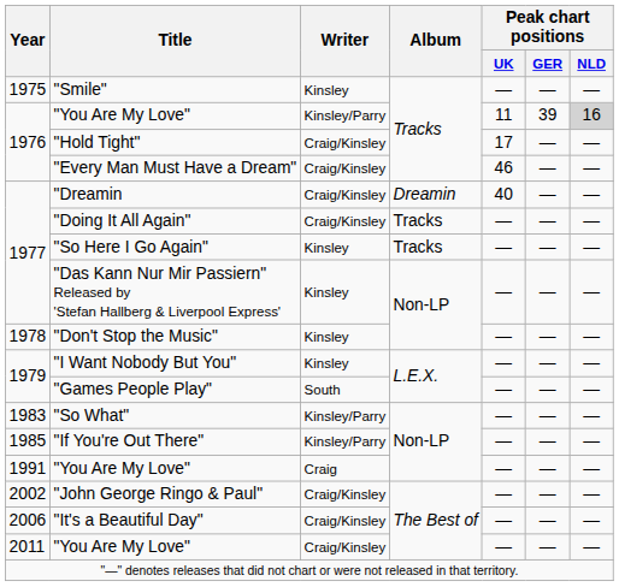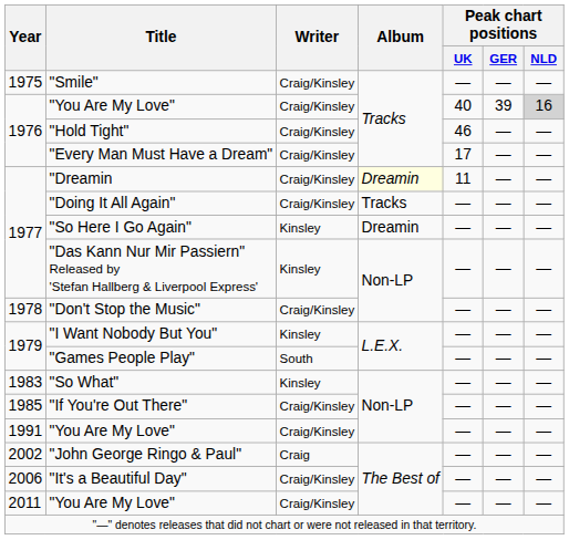 <table class="wikitable">
 <tr>
 <th rowspan="2">Year</th>
 <th rowspan="2">Title</th>
 <th rowspan="2">Writer</th>
 <th rowspan="2">Album</th>
 <th colspan="3">Peak chart positions</th>
 </tr>
 <tr>
 <th width="35"><small><a href='#'>UK</a></small><br></th>
 <th width="35"><small><a href='#'>GER</a></small><br></th>
 <th width="35"><small><a href='#'>NLD</a></small><br></th>
 </tr>
 <tr>
 <td>1975</td>
 <td>"Smile"<br></td>
-<td><small>Kinsley</small></td>
+<td><small>Craig/Kinsley</small></td>
 <td rowspan="4"><em>Tracks</em></td>
 <td style="text-align:center;">—</td>
 <td style="text-align:center;">—</td>
 <td style="text-align:center;">—</td>
 </tr>
 <tr>
 <td rowspan="3">1976</td>
 <td>"You Are My Love" <br></td>
-<td><small>Kinsley/Parry</small></td>
-<td style="text-align:center;">11</td>
+<td><small>Craig/Kinsley</small></td>
+<td style="text-align:center;">40</td>
 <td style="text-align:center;">39</td>
 <td style="background: lightgrey; text-align:center;">16</td>
 </tr>
 <tr>
 <td>"Hold Tight" <br></td>
 <td><small>Craig/Kinsley</small></td>
-<td style="text-align:center;">17</td>
+<td style="text-align:center;">46</td>
 <td style="text-align:center;">—</td>
 <td style="text-align:center;">—</td>
 </tr>
 <tr>
 <td>"Every Man Must Have a Dream" <br></td>
 <td><small>Craig/Kinsley</small></td>
-<td style="text-align:center;">46</td>
+<td style="text-align:center;">17</td>
 <td style="text-align:center;">—</td>
 <td style="text-align:center;">—</td>
 </tr>
 <tr>
 <td rowspan="4">1977</td>
 <td>"Dreamin <br></td>
 <td><small>Craig/Kinsley</small></td>
-<td><em>Dreamin<strong></td>
-<td style="text-align:center;">40</td>
+<td style="background: lightyellow;"><em>Dreamin<strong></td>
+<td style="text-align:center;">11</td>
 <td style="text-align:center;">—</td>
 <td style="text-align:center;">—</td>
 </tr>
 <tr>
 <td>"Doing It All Again" <br></td>
 <td><small>Craig/Kinsley</small></td>
 <td></em>Tracks<em></td>
 <td style="text-align:center;">—</td>
 <td style="text-align:center;">—</td>
 <td style="text-align:center;">—</td>
 </tr>
 <tr>
 <td>"So Here I Go Again" <br></td>
 <td><small>Kinsley</small></td>
-<td></em>Tracks<em></td>
+<td></em>Dreamin</strong></td>
 <td style="text-align:center;">—</td>
 <td style="text-align:center;">—</td>
 <td style="text-align:center;">—</td>
 </tr>
 <tr>
 <td>"Das Kann Nur Mir Passiern" <br><small>Released by <br>'Stefan Hallberg & Liverpool Express'</small></td>
 <td><small>Kinsley</small></td>
 <td rowspan="2">Non-LP</td>
 <td style="text-align:center;">—</td>
 <td style="text-align:center;">—</td>
 <td style="text-align:center;">—</td>
 </tr>
 <tr>
 <td rowspan="1">1978</td>
 <td>"Don't Stop the Music" <br></td>
-<td><small>Kinsley</small></td>
+<td><small>Craig/Kinsley</small></td>
 <td style="text-align:center;">—</td>
 <td style="text-align:center;">—</td>
 <td style="text-align:center;">—</td>
 </tr>
 <tr>
 <td rowspan="2">1979</td>
 <td>"I Want Nobody But You" <br></td>
 <td><small>Kinsley</small></td>
 <td rowspan="2"><em>L.E.X.</em></td>
 <td style="text-align:center;">—</td>
 <td style="text-align:center;">—</td>
 <td style="text-align:center;">—</td>
 </tr>
 <tr>
 <td>"Games People Play" <br></td>
 <td><small>South</small></td>
 <td style="text-align:center;">—</td>
 <td style="text-align:center;">—</td>
 <td style="text-align:center;">—</td>
 </tr>
 <tr>
 <td rowspan="1">1983</td>
 <td>"So What"</td>
-<td><small>Kinsley/Parry</small></td>
+<td><small>Kinsley</small></td>
 <td rowspan="3">Non-LP</td>
 <td style="text-align:center;">—</td>
 <td style="text-align:center;">—</td>
 <td style="text-align:center;">—</td>
 </tr>
 <tr>
 <td rowspan="1">1985</td>
 <td>"If You're Out There"</td>
-<td><small>Kinsley/Parry</small></td>
+<td><small>Craig/Kinsley</small></td>
 <td style="text-align:center;">—</td>
 <td style="text-align:center;">—</td>
 <td style="text-align:center;">—</td>
 </tr>
 <tr>
 <td rowspan="1">1991</td>
 <td>"You Are My Love"</td>
-<td><small>Craig</small></td>
+<td><small>Craig/Kinsley</small></td>
 <td style="text-align:center;">—</td>
 <td style="text-align:center;">—</td>
 <td style="text-align:center;">—</td>
 </tr>
 <tr>
 <td rowspan="1">2002</td>
 <td>"John George Ringo & Paul"</td>
-<td><small>Craig/Kinsley</small></td>
+<td><small>Craig</small></td>
 <td rowspan="3"><em>The Best of</em></td>
 <td style="text-align:center;">—</td>
 <td style="text-align:center;">—</td>
 <td style="text-align:center;">—</td>
 </tr>
 <tr>
 <td rowspan="1">2006</td>
 <td>"It's a Beautiful Day"</td>
 <td><small>Craig/Kinsley</small></td>
 <td style="text-align:center;">—</td>
 <td style="text-align:center;">—</td>
 <td style="text-align:center;">—</td>
 </tr>
 <tr>
 <td rowspan="1">2011</td>
 <td>"You Are My Love"</td>
 <td><small>Craig/Kinsley</small></td>
 <td style="text-align:center;">—</td>
 <td style="text-align:center;">—</td>
 <td style="text-align:center;">—</td>
 </tr>
 <tr>
 <td colspan="7" style="text-align:center; font-size:9pt;">"—" denotes releases that did not chart or were not released in that territory.</td>
 </tr>
 </table>
